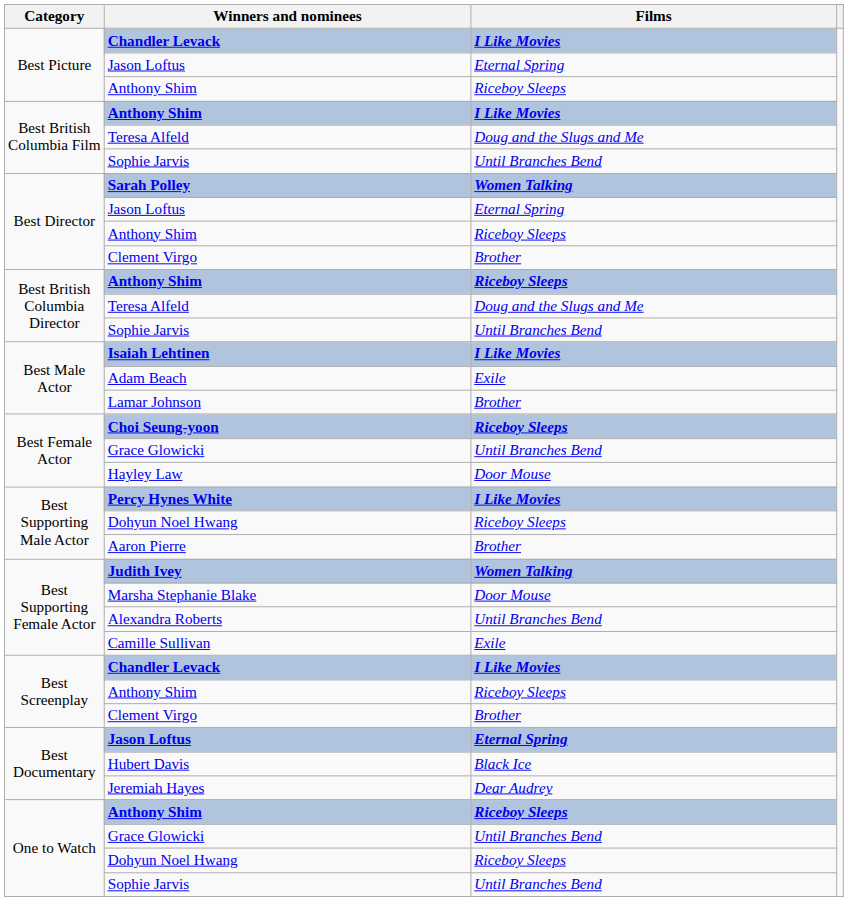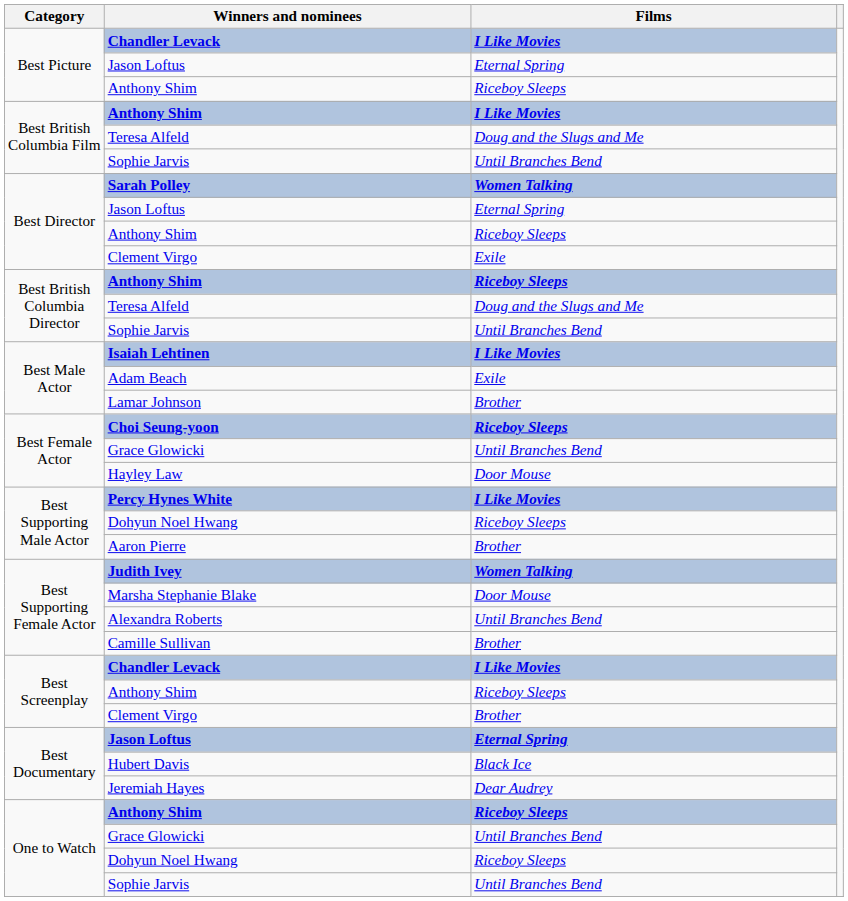 <table class="wikitable" width="100%" cellpadding="5">
 <tr>
 <th width="100"><strong>Category</strong></th>
 <th width="450"><strong>Winners and nominees</strong></th>
 <th width="450"><strong>Films</strong></th>
 <th scope="col" class="unsortable"></th>
 </tr>
 <tr>
 <td style="text-align:center;" rowspan="3">Best Picture</td>
 <td style="background:#B0C4DE;"><strong><a href='#'>Chandler Levack</a></strong></td>
 <td style="background:#B0C4DE;"><strong><em><a href='#'>I Like Movies</a></em></strong></td>
 <td style="text-align:center;" rowspan="36"><br></td>
 </tr>
 <tr>
 <td><a href='#'>Jason Loftus</a></td>
 <td><em><a href='#'>Eternal Spring</a></em></td>
 </tr>
 <tr>
 <td><a href='#'>Anthony Shim</a></td>
 <td><em><a href='#'>Riceboy Sleeps</a></em></td>
 </tr>
 <tr>
 <td style="text-align:center;" rowspan="3">Best British Columbia Film</td>
 <td style="background:#B0C4DE;"><strong><a href='#'>Anthony Shim</a></strong></td>
 <td style="background:#B0C4DE;"><strong><em><a href='#'>I Like Movies</a></em></strong></td>
 </tr>
 <tr>
 <td><a href='#'>Teresa Alfeld</a></td>
 <td><em><a href='#'>Doug and the Slugs and Me</a></em></td>
 </tr>
 <tr>
 <td><a href='#'>Sophie Jarvis</a></td>
 <td><em><a href='#'>Until Branches Bend</a></em></td>
 </tr>
 <tr>
 <td style="text-align:center;" rowspan="4">Best Director</td>
 <td style="background:#B0C4DE;"><strong><a href='#'>Sarah Polley</a></strong></td>
 <td style="background:#B0C4DE;"><strong><em><a href='#'>Women Talking</a></em></strong></td>
 </tr>
 <tr>
 <td><a href='#'>Jason Loftus</a></td>
 <td><em><a href='#'>Eternal Spring</a></em></td>
 </tr>
 <tr>
 <td><a href='#'>Anthony Shim</a></td>
 <td><em><a href='#'>Riceboy Sleeps</a></em></td>
 </tr>
 <tr>
 <td><a href='#'>Clement Virgo</a></td>
-<td><em><a href='#'>Brother</a></em></td>
+<td><em><a href='#'>Exile</a></em></td>
 </tr>
 <tr>
 <td style="text-align:center;" rowspan="3">Best British Columbia Director</td>
 <td style="background:#B0C4DE;"><strong><a href='#'>Anthony Shim</a></strong></td>
 <td style="background:#B0C4DE;"><strong><em><a href='#'>Riceboy Sleeps</a></em></strong></td>
 </tr>
 <tr>
 <td><a href='#'>Teresa Alfeld</a></td>
 <td><em><a href='#'>Doug and the Slugs and Me</a></em></td>
 </tr>
 <tr>
 <td><a href='#'>Sophie Jarvis</a></td>
 <td><em><a href='#'>Until Branches Bend</a></em></td>
 </tr>
 <tr>
 <td style="text-align:center;" rowspan="3">Best Male Actor</td>
 <td style="background:#B0C4DE;"><strong><a href='#'>Isaiah Lehtinen</a></strong></td>
 <td style="background:#B0C4DE;"><strong><em><a href='#'>I Like Movies</a></em></strong></td>
 </tr>
 <tr>
 <td><a href='#'>Adam Beach</a></td>
 <td><em><a href='#'>Exile</a></em></td>
 </tr>
 <tr>
 <td><a href='#'>Lamar Johnson</a></td>
 <td><em><a href='#'>Brother</a></em></td>
 </tr>
 <tr>
 <td style="text-align:center;" rowspan="3">Best Female Actor</td>
 <td style="background:#B0C4DE;"><strong><a href='#'>Choi Seung-yoon</a></strong></td>
 <td style="background:#B0C4DE;"><strong><em><a href='#'>Riceboy Sleeps</a></em></strong></td>
 </tr>
 <tr>
 <td><a href='#'>Grace Glowicki</a></td>
 <td><em><a href='#'>Until Branches Bend</a></em></td>
 </tr>
 <tr>
 <td><a href='#'>Hayley Law</a></td>
 <td><em><a href='#'>Door Mouse</a></em></td>
 </tr>
 <tr>
 <td style="text-align:center;" rowspan="3">Best Supporting Male Actor</td>
 <td style="background:#B0C4DE;"><strong><a href='#'>Percy Hynes White</a></strong></td>
 <td style="background:#B0C4DE;"><strong><em><a href='#'>I Like Movies</a></em></strong></td>
 </tr>
 <tr>
 <td><a href='#'>Dohyun Noel Hwang</a></td>
 <td><em><a href='#'>Riceboy Sleeps</a></em></td>
 </tr>
 <tr>
 <td><a href='#'>Aaron Pierre</a></td>
 <td><em><a href='#'>Brother</a></em></td>
 </tr>
 <tr>
 <td style="text-align:center;" rowspan="4">Best Supporting Female Actor</td>
 <td style="background:#B0C4DE;"><strong><a href='#'>Judith Ivey</a></strong></td>
 <td style="background:#B0C4DE;"><strong><em><a href='#'>Women Talking</a></em></strong></td>
 </tr>
 <tr>
 <td><a href='#'>Marsha Stephanie Blake</a></td>
 <td><em><a href='#'>Door Mouse</a></em></td>
 </tr>
 <tr>
 <td><a href='#'>Alexandra Roberts</a></td>
 <td><em><a href='#'>Until Branches Bend</a></em></td>
 </tr>
 <tr>
 <td><a href='#'>Camille Sullivan</a></td>
-<td><em><a href='#'>Exile</a></em></td>
+<td><em><a href='#'>Brother</a></em></td>
 </tr>
 <tr>
 <td style="text-align:center;" rowspan="3">Best Screenplay</td>
 <td style="background:#B0C4DE;"><strong><a href='#'>Chandler Levack</a></strong></td>
 <td style="background:#B0C4DE;"><strong><em><a href='#'>I Like Movies</a></em></strong></td>
 </tr>
 <tr>
 <td><a href='#'>Anthony Shim</a></td>
 <td><em><a href='#'>Riceboy Sleeps</a></em></td>
 </tr>
 <tr>
 <td><a href='#'>Clement Virgo</a></td>
 <td><em><a href='#'>Brother</a></em></td>
 </tr>
 <tr>
 <td style="text-align:center;" rowspan="3">Best Documentary</td>
 <td style="background:#B0C4DE;"><strong><a href='#'>Jason Loftus</a></strong></td>
 <td style="background:#B0C4DE;"><strong><em><a href='#'>Eternal Spring</a></em></strong></td>
 </tr>
 <tr>
 <td><a href='#'>Hubert Davis</a></td>
 <td><em><a href='#'>Black Ice</a></em></td>
 </tr>
 <tr>
 <td><a href='#'>Jeremiah Hayes</a></td>
 <td><em><a href='#'>Dear Audrey</a></em></td>
 </tr>
 <tr>
 <td style="text-align:center;" rowspan="4">One to Watch</td>
 <td style="background:#B0C4DE;"><strong><a href='#'>Anthony Shim</a></strong></td>
 <td style="background:#B0C4DE;"><strong><em><a href='#'>Riceboy Sleeps</a></em></strong></td>
 </tr>
 <tr>
 <td><a href='#'>Grace Glowicki</a></td>
 <td><em><a href='#'>Until Branches Bend</a></em></td>
 </tr>
 <tr>
 <td><a href='#'>Dohyun Noel Hwang</a></td>
 <td><em><a href='#'>Riceboy Sleeps</a></em></td>
 </tr>
 <tr>
 <td><a href='#'>Sophie Jarvis</a></td>
 <td><em><a href='#'>Until Branches Bend</a></em></td>
 </tr>
 </table>
